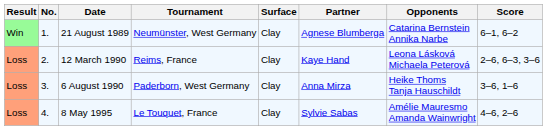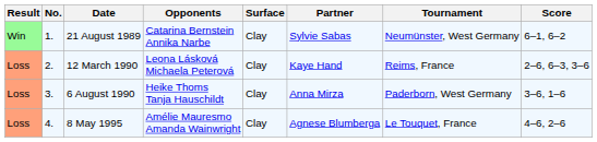 <table class="sortable wikitable">
 <tr>
 <th>Result</th>
 <th>No.</th>
 <th>Date</th>
-<th>Tournament</th>
+<th>Opponents</th>
 <th>Surface</th>
 <th>Partner</th>
-<th>Opponents</th>
+<th>Tournament</th>
 <th>Score</th>
 </tr>
 <tr style="background:#f0f8ff;">
 <td style="background:#98fb98;">Win</td>
 <td>1.</td>
 <td>21 August 1989</td>
+<td> <a href='#'>Catarina Bernstein</a> <br>  <a href='#'>Annika Narbe</a></td>
+<td>Clay</td>
+<td> <a href='#'>Sylvie Sabas</a></td>
 <td><a href='#'>Neumünster</a>, West Germany</td>
-<td>Clay</td>
-<td> <a href='#'>Agnese Blumberga</a></td>
-<td> <a href='#'>Catarina Bernstein</a> <br>  <a href='#'>Annika Narbe</a></td>
 <td>6–1, 6–2</td>
 </tr>
 <tr style="background:#f0f8ff;">
 <td style="background:#ffa07a;">Loss</td>
 <td>2.</td>
 <td>12 March 1990</td>
-<td><a href='#'>Reims</a>, France</td>
+<td> <a href='#'>Leona Lásková</a> <br>  <a href='#'>Michaela Peterová</a></td>
 <td>Clay</td>
 <td> <a href='#'>Kaye Hand</a></td>
-<td> <a href='#'>Leona Lásková</a> <br>  <a href='#'>Michaela Peterová</a></td>
+<td><a href='#'>Reims</a>, France</td>
 <td>2–6, 6–3, 3–6</td>
 </tr>
 <tr style="background:#f0f8ff;">
 <td style="background:#ffa07a;">Loss</td>
 <td>3.</td>
 <td>6 August 1990</td>
-<td><a href='#'>Paderborn</a>, West Germany</td>
+<td> <a href='#'>Heike Thoms</a> <br>  <a href='#'>Tanja Hauschildt</a></td>
 <td>Clay</td>
 <td> <a href='#'>Anna Mirza</a></td>
-<td> <a href='#'>Heike Thoms</a> <br>  <a href='#'>Tanja Hauschildt</a></td>
+<td><a href='#'>Paderborn</a>, West Germany</td>
 <td>3–6, 1–6</td>
 </tr>
 <tr style="background:#f0f8ff;">
 <td style="background:#ffa07a;">Loss</td>
 <td>4.</td>
 <td>8 May 1995</td>
+<td> <a href='#'>Amélie Mauresmo</a> <br>  <a href='#'>Amanda Wainwright</a></td>
+<td>Clay</td>
+<td> <a href='#'>Agnese Blumberga</a></td>
 <td><a href='#'>Le Touquet</a>, France</td>
-<td>Clay</td>
-<td> <a href='#'>Sylvie Sabas</a></td>
-<td> <a href='#'>Amélie Mauresmo</a> <br>  <a href='#'>Amanda Wainwright</a></td>
 <td>4–6, 2–6</td>
 </tr>
 </table>
